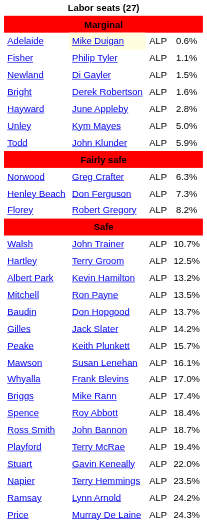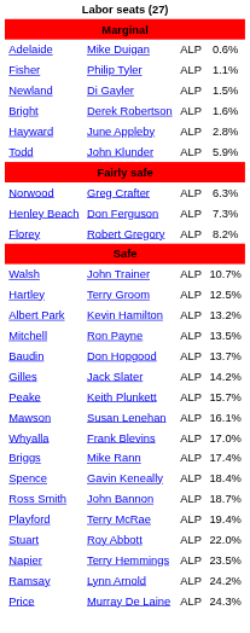 <table class="toccolours" cellpadding="5" cellspacing="0" style="float:left; margin-right:.5em; margin-top:.4em; font-size:90%;">
 <tr>
 <td COLSPAN=4 align="center"><strong>Labor seats (27)</strong></td>
 </tr>
 <tr>
 <td colspan="4"  style="text-align:center; background:red;"><span><strong>Marginal</strong></span></td>
 </tr>
 <tr>
 <td align="left"><a href='#'>Adelaide</a></td>
-<td align="left" style="background: lightyellow;"><a href='#'>Mike Duigan</a></td>
+<td align="left"><a href='#'>Mike Duigan</a></td>
 <td align="left">ALP</td>
 <td align="center">0.6%</td>
 </tr>
 <tr>
 <td align="left"><a href='#'>Fisher</a></td>
 <td align="left"><a href='#'>Philip Tyler</a></td>
 <td align="left">ALP</td>
 <td align="center">1.1%</td>
 </tr>
 <tr>
 <td align="left"><a href='#'>Newland</a></td>
 <td align="left"><a href='#'>Di Gayler</a></td>
 <td align="left">ALP</td>
 <td align="center">1.5%</td>
 </tr>
 <tr>
 <td align="left"><a href='#'>Bright</a></td>
 <td align="left"><a href='#'>Derek Robertson</a></td>
 <td align="left">ALP</td>
 <td align="center">1.6%</td>
 </tr>
 <tr>
 <td align="left"><a href='#'>Hayward</a></td>
 <td align="left"><a href='#'>June Appleby</a></td>
 <td align="left">ALP</td>
 <td align="center">2.8%</td>
-</tr>
-<tr>
-<td align="left"><a href='#'>Unley</a></td>
-<td align="left"><a href='#'>Kym Mayes</a></td>
-<td align="left">ALP</td>
-<td align="center">5.0%</td>
 </tr>
 <tr>
 <td align="left"><a href='#'>Todd</a></td>
 <td align="left"><a href='#'>John Klunder</a></td>
 <td align="left">ALP</td>
 <td align="center">5.9%</td>
 </tr>
 <tr>
 <td colspan="4"  style="text-align:center; background:red;"><span><strong>Fairly safe</strong></span></td>
 </tr>
 <tr>
 <td align="left"><a href='#'>Norwood</a></td>
 <td align="left"><a href='#'>Greg Crafter</a></td>
 <td align="left">ALP</td>
 <td align="center">6.3%</td>
 </tr>
 <tr>
 <td align="left"><a href='#'>Henley Beach</a></td>
 <td align="left"><a href='#'>Don Ferguson</a></td>
 <td align="left">ALP</td>
 <td align="center">7.3%</td>
 </tr>
 <tr>
 <td align="left"><a href='#'>Florey</a></td>
 <td align="left"><a href='#'>Robert Gregory</a></td>
 <td align="left">ALP</td>
 <td align="center">8.2%</td>
 </tr>
 <tr>
 <td colspan="4"  style="text-align:center; background:red;"><span><strong>Safe</strong></span></td>
 </tr>
 <tr>
 <td align="left"><a href='#'>Walsh</a></td>
 <td align="left"><a href='#'>John Trainer</a></td>
 <td align="left">ALP</td>
 <td align="center">10.7%</td>
 </tr>
 <tr>
 <td align="left"><a href='#'>Hartley</a></td>
 <td align="left"><a href='#'>Terry Groom</a></td>
 <td align="left">ALP</td>
 <td align="center">12.5%</td>
 </tr>
 <tr>
 <td align="left"><a href='#'>Albert Park</a></td>
 <td align="left"><a href='#'>Kevin Hamilton</a></td>
 <td align="left">ALP</td>
 <td align="center">13.2%</td>
 </tr>
 <tr>
 <td align="left"><a href='#'>Mitchell</a></td>
 <td align="left"><a href='#'>Ron Payne</a></td>
 <td align="left">ALP</td>
 <td align="center">13.5%</td>
 </tr>
 <tr>
 <td align="left"><a href='#'>Baudin</a></td>
 <td align="left"><a href='#'>Don Hopgood</a></td>
 <td align="left">ALP</td>
 <td align="center">13.7%</td>
 </tr>
 <tr>
 <td align="left"><a href='#'>Gilles</a></td>
 <td align="left"><a href='#'>Jack Slater</a></td>
 <td align="left">ALP</td>
 <td align="center">14.2%</td>
 </tr>
 <tr>
 <td align="left"><a href='#'>Peake</a></td>
 <td align="left"><a href='#'>Keith Plunkett</a></td>
 <td align="left">ALP</td>
 <td align="center">15.7%</td>
 </tr>
 <tr>
 <td align="left"><a href='#'>Mawson</a></td>
 <td align="left"><a href='#'>Susan Lenehan</a></td>
 <td align="left">ALP</td>
 <td align="center">16.1%</td>
 </tr>
 <tr>
 <td align="left"><a href='#'>Whyalla</a></td>
 <td align="left"><a href='#'>Frank Blevins</a></td>
 <td align="left">ALP</td>
 <td align="center">17.0%</td>
 </tr>
 <tr>
 <td align="left"><a href='#'>Briggs</a></td>
 <td align="left"><a href='#'>Mike Rann</a></td>
 <td align="left">ALP</td>
 <td align="center">17.4%</td>
 </tr>
 <tr>
 <td align="left"><a href='#'>Spence</a></td>
-<td align="left"><a href='#'>Roy Abbott</a></td>
+<td align="left"><a href='#'>Gavin Keneally</a></td>
 <td align="left">ALP</td>
 <td align="center">18.4%</td>
 </tr>
 <tr>
 <td align="left"><a href='#'>Ross Smith</a></td>
 <td align="left"><a href='#'>John Bannon</a></td>
 <td align="left">ALP</td>
 <td align="center">18.7%</td>
 </tr>
 <tr>
 <td align="left"><a href='#'>Playford</a></td>
 <td align="left"><a href='#'>Terry McRae</a></td>
 <td align="left">ALP</td>
 <td align="center">19.4%</td>
 </tr>
 <tr>
 <td align="left"><a href='#'>Stuart</a></td>
-<td align="left"><a href='#'>Gavin Keneally</a></td>
+<td align="left"><a href='#'>Roy Abbott</a></td>
 <td align="left">ALP</td>
 <td align="center">22.0%</td>
 </tr>
 <tr>
 <td align="left"><a href='#'>Napier</a></td>
 <td align="left"><a href='#'>Terry Hemmings</a></td>
 <td align="left">ALP</td>
 <td align="center">23.5%</td>
 </tr>
 <tr>
 <td align="left"><a href='#'>Ramsay</a></td>
 <td align="left"><a href='#'>Lynn Arnold</a></td>
 <td align="left">ALP</td>
 <td align="center">24.2%</td>
 </tr>
 <tr>
 <td align="left"><a href='#'>Price</a></td>
 <td align="left"><a href='#'>Murray De Laine</a></td>
 <td align="left">ALP</td>
 <td align="center">24.3%</td>
 </tr>
 <tr>
 </tr>
 </table>
